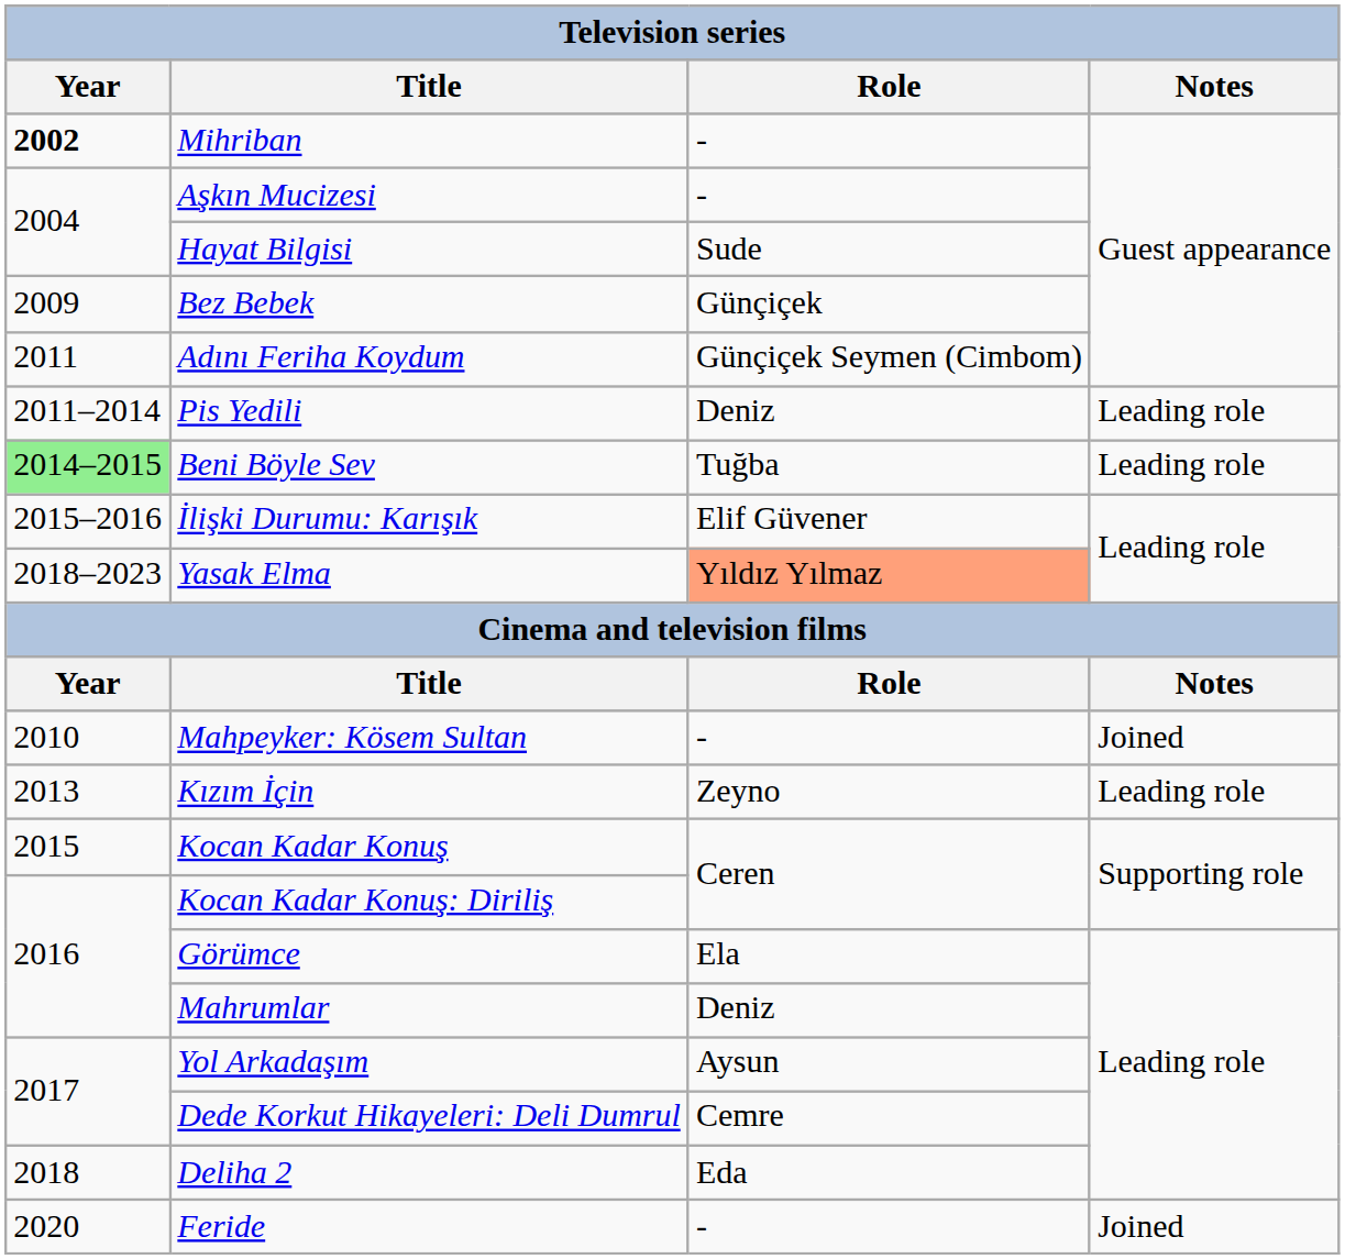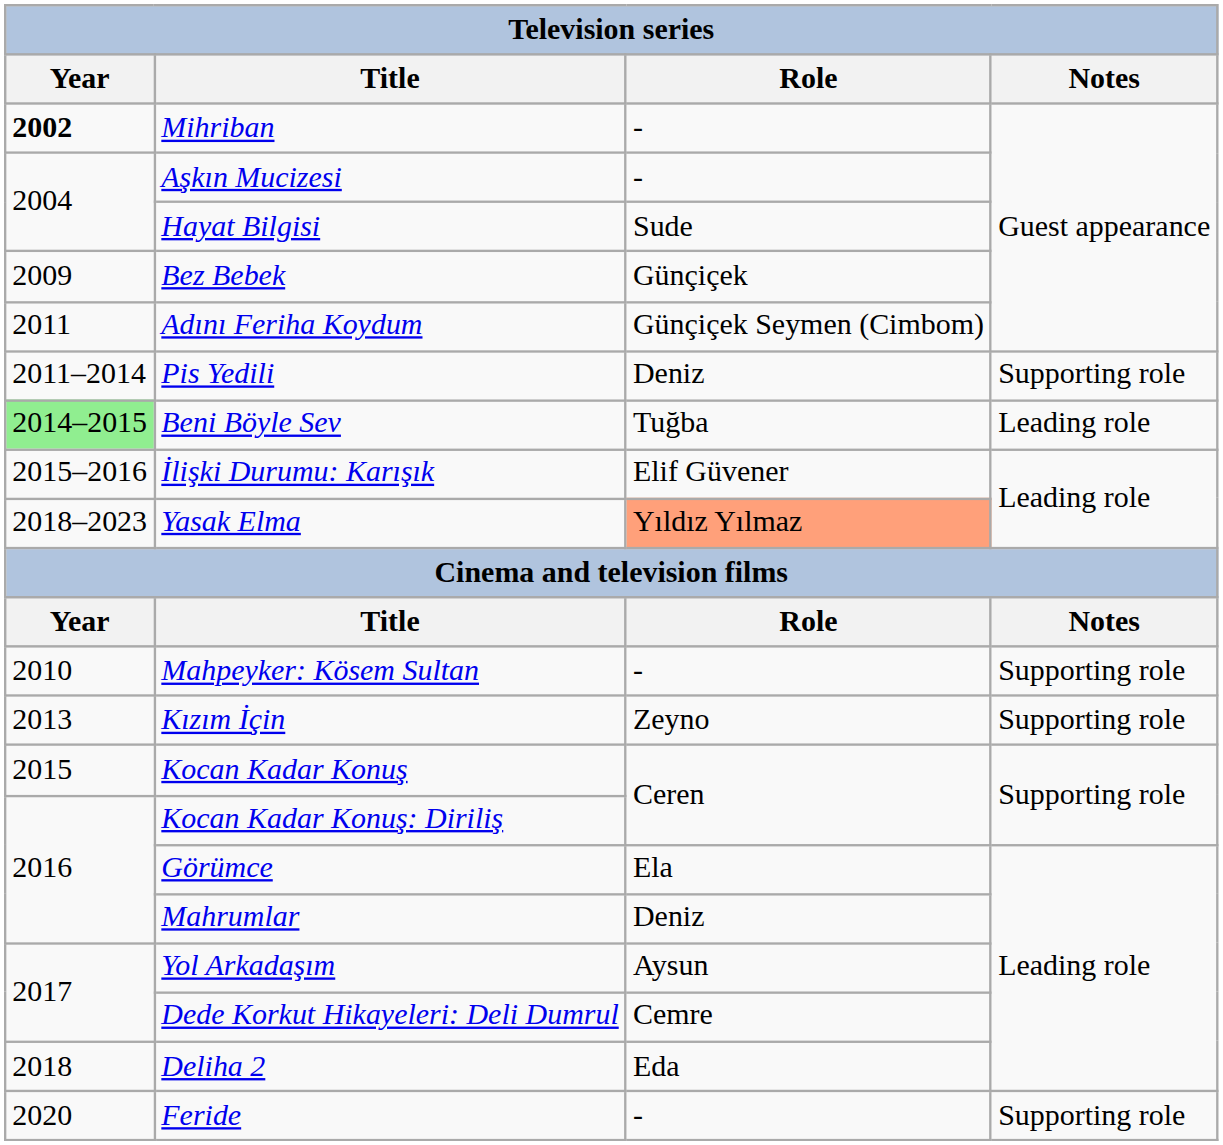 <table class="wikitable plainrowheaders sortable" style="margin-right: 0; font-size: 80%;">
 <tr bgcolor="#CCCCCC" align="center">
 <th colspan="4" style="background: LightSteelBlue;">Television series</th>
 </tr>
 <tr bgcolor="#CCCCCC" align="center">
 <th>Year</th>
 <th>Title</th>
 <th>Role</th>
 <th>Notes</th>
 </tr>
 <tr>
 <td><strong>2002</strong></td>
 <td><em><a href='#'>Mihriban</a></em></td>
 <td>-</td>
 <td rowspan="5">Guest appearance</td>
 </tr>
 <tr>
 <td rowspan="2">2004</td>
 <td><em><a href='#'>Aşkın Mucizesi</a></em></td>
 <td>-</td>
 </tr>
 <tr>
 <td><em><a href='#'>Hayat Bilgisi</a></em></td>
 <td>Sude</td>
 </tr>
 <tr>
 <td>2009</td>
 <td><em><a href='#'>Bez Bebek</a></em></td>
 <td>Günçiçek</td>
 </tr>
 <tr>
 <td>2011</td>
 <td><em><a href='#'>Adını Feriha Koydum</a></em></td>
 <td>Günçiçek Seymen (Cimbom)</td>
 </tr>
 <tr>
 <td>2011–2014</td>
 <td><em><a href='#'>Pis Yedili</a></em></td>
 <td>Deniz</td>
-<td>Leading role</td>
+<td>Supporting role</td>
 </tr>
 <tr>
 <td style="background: lightgreen;">2014–2015</td>
 <td><em><a href='#'>Beni Böyle Sev</a></em></td>
 <td>Tuğba</td>
 <td>Leading role</td>
 </tr>
 <tr>
 <td>2015–2016</td>
 <td><em><a href='#'>İlişki Durumu: Karışık</a></em></td>
 <td>Elif Güvener</td>
 <td rowspan="2">Leading role</td>
 </tr>
 <tr>
 <td>2018–2023</td>
 <td><em><a href='#'>Yasak Elma</a></em></td>
 <td style="background: lightsalmon;">Yıldız Yılmaz</td>
 </tr>
 <tr>
 <th colspan="4" style="background: LightSteelBlue;">Cinema and television films</th>
 </tr>
 <tr bgcolor="#CCCCCC" align="center">
 <th>Year</th>
 <th>Title</th>
 <th>Role</th>
 <th>Notes</th>
 </tr>
 <tr>
 <td>2010</td>
 <td><em><a href='#'>Mahpeyker: Kösem Sultan</a></em></td>
 <td>-</td>
-<td>Joined</td>
+<td>Supporting role</td>
 </tr>
 <tr>
 <td>2013</td>
 <td><em><a href='#'>Kızım İçin</a></em></td>
 <td>Zeyno</td>
-<td>Leading role</td>
+<td>Supporting role</td>
 </tr>
 <tr>
 <td>2015</td>
 <td><em><a href='#'>Kocan Kadar Konuş</a></em></td>
 <td rowspan="2">Ceren</td>
 <td rowspan="2">Supporting role</td>
 </tr>
 <tr>
 <td rowspan="3">2016</td>
 <td><em><a href='#'>Kocan Kadar Konuş: Diriliş</a></em></td>
 </tr>
 <tr>
 <td><em><a href='#'>Görümce</a></em></td>
 <td>Ela</td>
 <td rowspan="5">Leading role</td>
 </tr>
 <tr>
 <td><em><a href='#'>Mahrumlar</a></em></td>
 <td>Deniz</td>
 </tr>
 <tr>
 <td rowspan="2">2017</td>
 <td><em><a href='#'>Yol Arkadaşım</a></em></td>
 <td>Aysun</td>
 </tr>
 <tr>
 <td><em><a href='#'>Dede Korkut Hikayeleri: Deli Dumrul</a></em></td>
 <td>Cemre</td>
 </tr>
 <tr>
 <td>2018</td>
 <td><em><a href='#'>Deliha 2</a></em></td>
 <td>Eda</td>
 </tr>
 <tr>
 <td>2020</td>
 <td><em><a href='#'>Feride</a></em></td>
 <td>-</td>
-<td>Joined</td>
+<td>Supporting role</td>
 </tr>
 </table>
